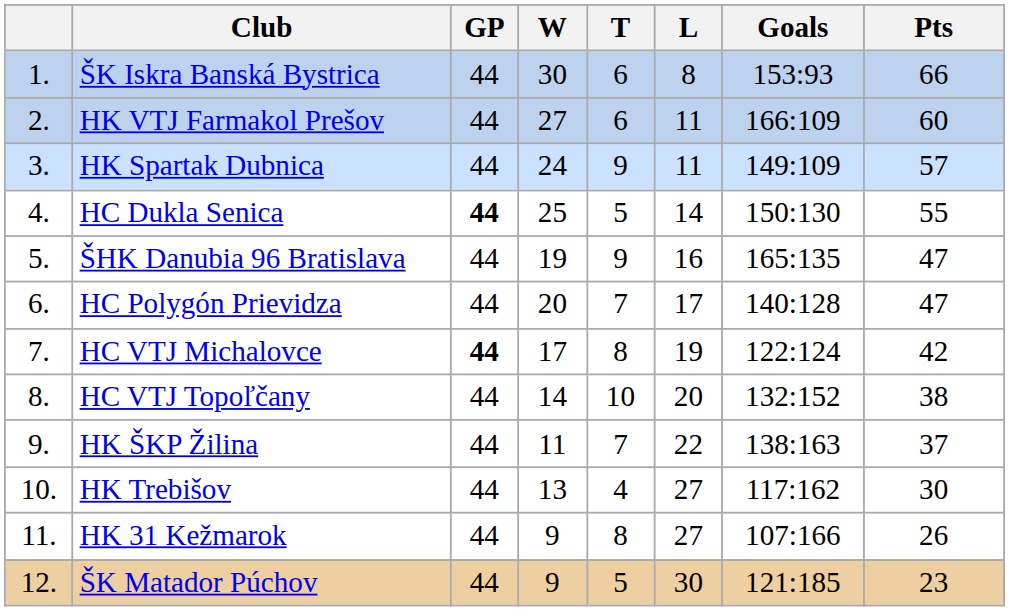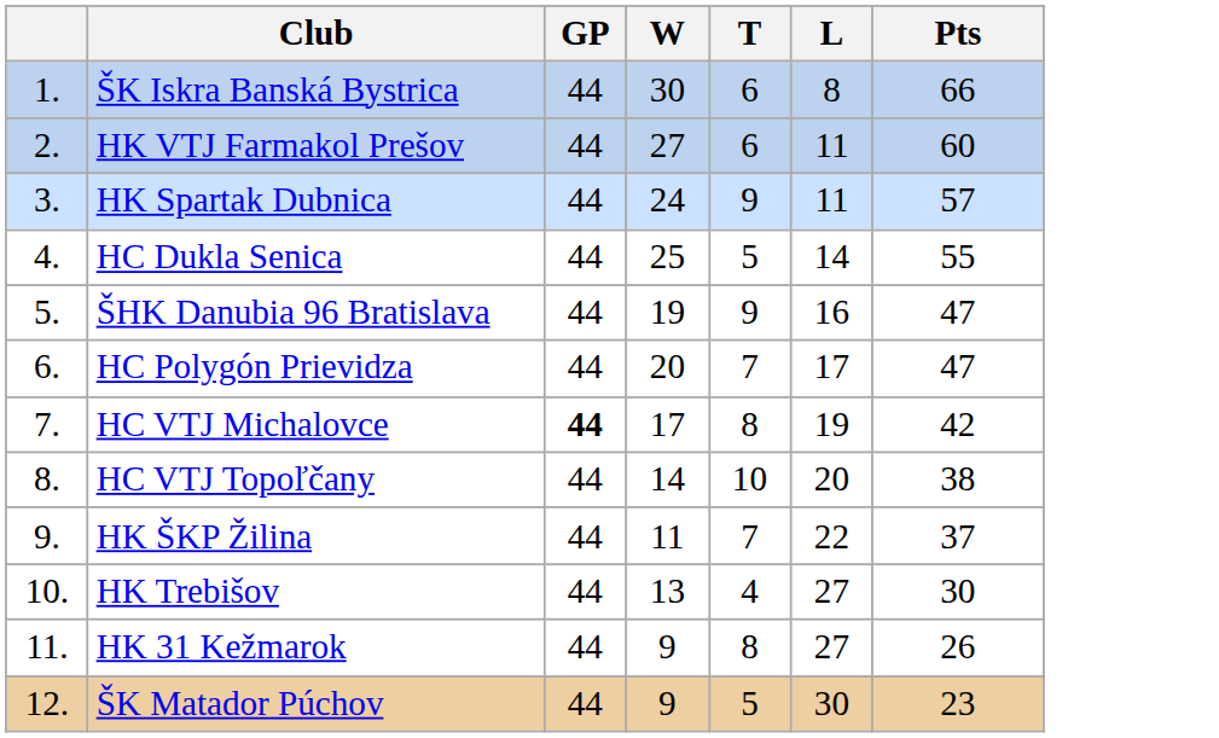 <table class="wikitable">
 <tr>
 <th width="30"></th>
 <th width="200">Club</th>
 <th width="30">GP</th>
 <th width="30">W</th>
 <th width="30">T</th>
 <th width="30">L</th>
-<th width="70">Goals</th>
 <th width="70">Pts</th>
 </tr>
 <tr bgcolor="#BCD2EE" align="center">
 <td>1.</td>
 <td align="left"><a href='#'>ŠK Iskra Banská Bystrica</a></td>
 <td>44</td>
 <td>30</td>
 <td>6</td>
 <td>8</td>
-<td>153:93</td>
 <td>66</td>
 </tr>
 <tr bgcolor="#BCD2EE" align="center">
 <td>2.</td>
 <td align="left"><a href='#'>HK VTJ Farmakol Prešov</a></td>
 <td>44</td>
 <td>27</td>
 <td>6</td>
 <td>11</td>
-<td>166:109</td>
 <td>60</td>
 </tr>
 <tr bgcolor="#CAE1FF" align="center">
 <td>3.</td>
 <td align="left"><a href='#'>HK Spartak Dubnica</a></td>
 <td>44</td>
 <td>24</td>
 <td>9</td>
 <td>11</td>
-<td>149:109</td>
 <td>57</td>
 </tr>
 <tr bgcolor="#FFFFFF" align="center">
 <td>4.</td>
 <td align="left"><a href='#'>HC Dukla Senica</a></td>
-<td><strong>44</strong></td>
+<td>44</td>
 <td>25</td>
 <td>5</td>
 <td>14</td>
-<td>150:130</td>
 <td>55</td>
 </tr>
 <tr bgcolor="#FFFFFF" align="center">
 <td>5.</td>
 <td align="left"><a href='#'>ŠHK Danubia 96 Bratislava</a></td>
 <td>44</td>
 <td>19</td>
 <td>9</td>
 <td>16</td>
-<td>165:135</td>
 <td>47</td>
 </tr>
 <tr bgcolor="#FFFFFF" align="center">
 <td>6.</td>
 <td align="left"><a href='#'>HC Polygón Prievidza</a></td>
 <td>44</td>
 <td>20</td>
 <td>7</td>
 <td>17</td>
-<td>140:128</td>
 <td>47</td>
 </tr>
 <tr bgcolor="#FFFFFF" align="center">
 <td>7.</td>
 <td align="left"><a href='#'>HC VTJ Michalovce</a></td>
 <td><strong>44</strong></td>
 <td>17</td>
 <td>8</td>
 <td>19</td>
-<td>122:124</td>
 <td>42</td>
 </tr>
 <tr bgcolor="#FFFFFF" align="center">
 <td>8.</td>
 <td align="left"><a href='#'>HC VTJ Topoľčany</a></td>
 <td>44</td>
 <td>14</td>
 <td>10</td>
 <td>20</td>
-<td>132:152</td>
 <td>38</td>
 </tr>
 <tr bgcolor="#FFFFFF" align="center">
 <td>9.</td>
 <td align="left"><a href='#'>HK ŠKP Žilina</a></td>
 <td>44</td>
 <td>11</td>
 <td>7</td>
 <td>22</td>
-<td>138:163</td>
 <td>37</td>
 </tr>
 <tr bgcolor="#FFFFFF" align="center">
 <td>10.</td>
 <td align="left"><a href='#'>HK Trebišov</a></td>
 <td>44</td>
 <td>13</td>
 <td>4</td>
 <td>27</td>
-<td>117:162</td>
 <td>30</td>
 </tr>
 <tr bgcolor="#FFFFFF" align="center">
 <td>11.</td>
 <td align="left"><a href='#'>HK 31 Kežmarok</a></td>
 <td>44</td>
 <td>9</td>
 <td>8</td>
 <td>27</td>
-<td>107:166</td>
 <td>26</td>
 </tr>
 <tr bgcolor="#EECFA1" align="center">
 <td>12.</td>
 <td align="left"><a href='#'>ŠK Matador Púchov</a></td>
 <td>44</td>
 <td>9</td>
 <td>5</td>
 <td>30</td>
-<td>121:185</td>
 <td>23</td>
 </tr>
 </table>
